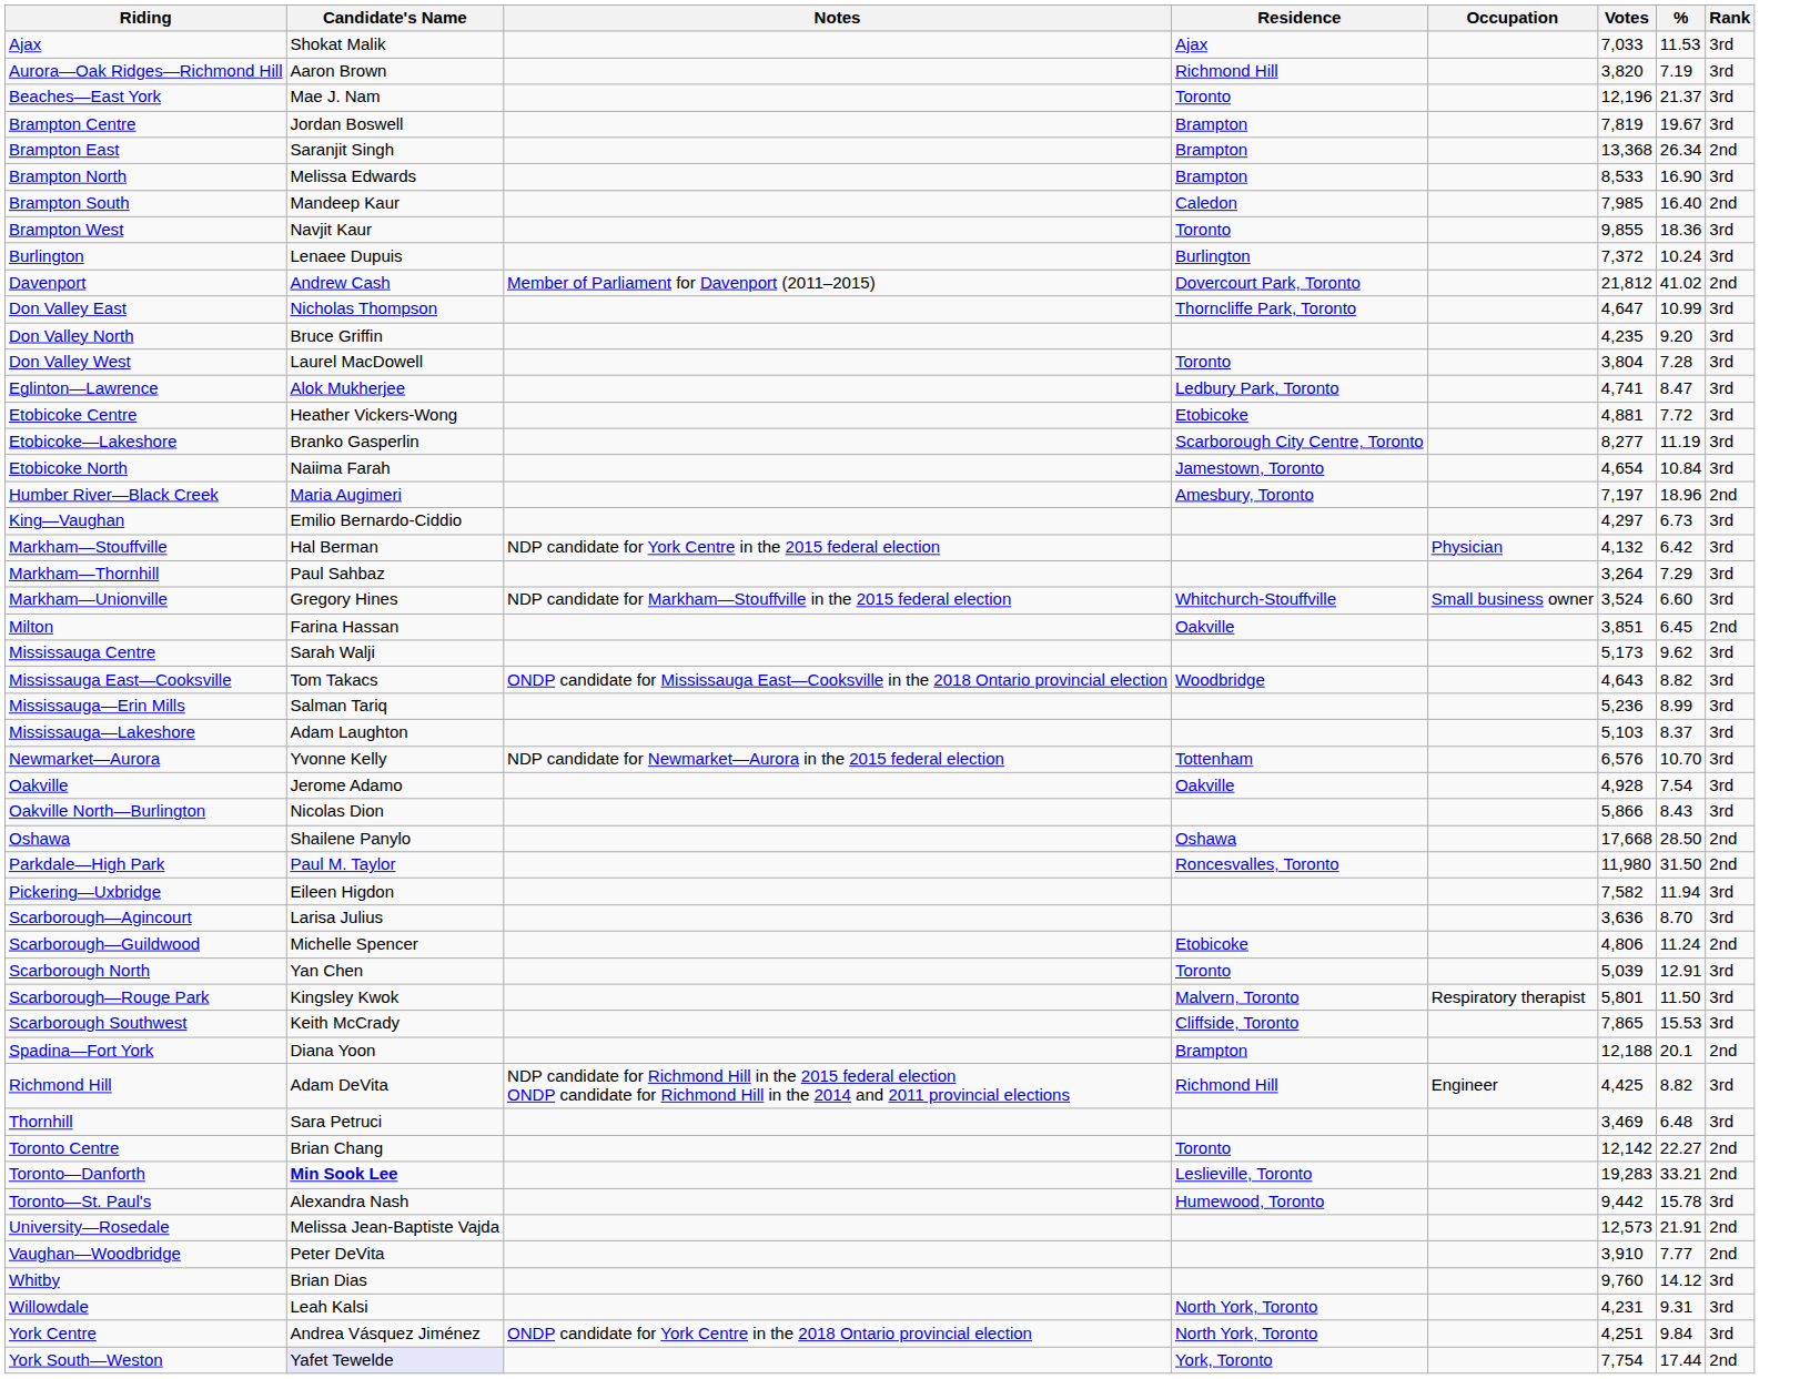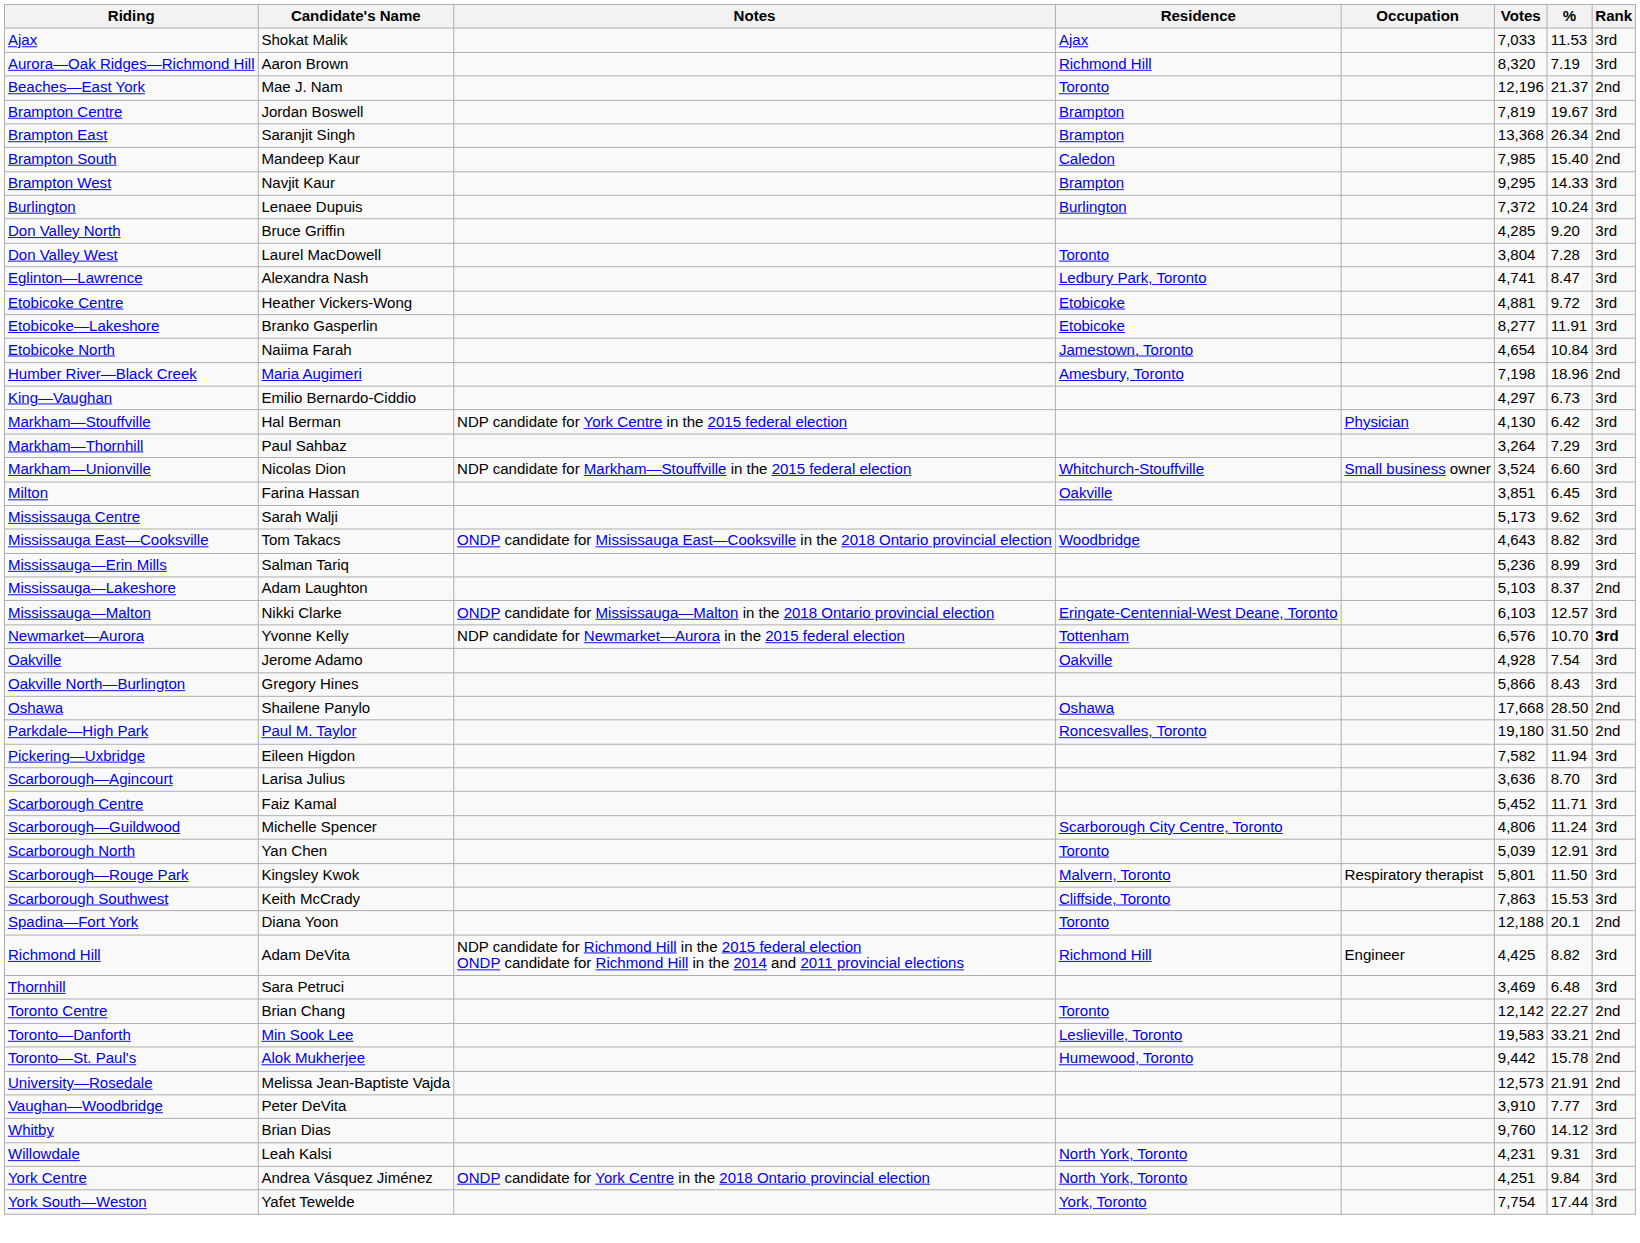 <table class="wikitable sortable">
 <tr>
 <th>Riding<br></th>
 <th>Candidate's Name</th>
 <th>Notes</th>
 <th>Residence</th>
 <th>Occupation</th>
 <th>Votes</th>
 <th>%</th>
 <th>Rank</th>
 </tr>
 <tr>
 <td><a href='#'>Ajax</a></td>
 <td>Shokat Malik</td>
 <td></td>
 <td><a href='#'>Ajax</a></td>
 <td></td>
 <td>7,033</td>
 <td>11.53</td>
 <td>3rd</td>
 </tr>
 <tr>
 <td><a href='#'>Aurora—Oak Ridges—Richmond Hill</a></td>
 <td>Aaron Brown</td>
 <td></td>
 <td><a href='#'>Richmond Hill</a></td>
 <td></td>
-<td>3,820</td>
+<td>8,320</td>
 <td>7.19</td>
 <td>3rd</td>
 </tr>
 <tr>
 <td><a href='#'>Beaches—East York</a></td>
 <td>Mae J. Nam</td>
 <td></td>
 <td><a href='#'>Toronto</a></td>
 <td></td>
 <td>12,196</td>
 <td>21.37</td>
-<td>3rd</td>
+<td>2nd</td>
 </tr>
 <tr>
 <td><a href='#'>Brampton Centre</a></td>
 <td>Jordan Boswell</td>
 <td></td>
 <td><a href='#'>Brampton</a></td>
 <td></td>
 <td>7,819</td>
 <td>19.67</td>
 <td>3rd</td>
 </tr>
 <tr>
 <td><a href='#'>Brampton East</a></td>
 <td>Saranjit Singh</td>
 <td></td>
 <td><a href='#'>Brampton</a></td>
 <td></td>
 <td>13,368</td>
 <td>26.34</td>
 <td>2nd</td>
 </tr>
 <tr>
-<td><a href='#'>Brampton North</a></td>
-<td>Melissa Edwards</td>
-<td></td>
-<td><a href='#'>Brampton</a></td>
-<td></td>
-<td>8,533</td>
-<td>16.90</td>
-<td>3rd</td>
-</tr>
-<tr>
 <td><a href='#'>Brampton South</a></td>
 <td>Mandeep Kaur</td>
 <td></td>
 <td><a href='#'>Caledon</a></td>
 <td></td>
 <td>7,985</td>
-<td>16.40</td>
+<td>15.40</td>
 <td>2nd</td>
 </tr>
 <tr>
 <td><a href='#'>Brampton West</a></td>
 <td>Navjit Kaur</td>
 <td></td>
-<td><a href='#'>Toronto</a></td>
+<td><a href='#'>Brampton</a></td>
 <td></td>
-<td>9,855</td>
-<td>18.36</td>
+<td>9,295</td>
+<td>14.33</td>
 <td>3rd</td>
 </tr>
 <tr>
 <td><a href='#'>Burlington</a></td>
 <td>Lenaee Dupuis</td>
 <td></td>
 <td><a href='#'>Burlington</a></td>
 <td></td>
 <td>7,372</td>
 <td>10.24</td>
 <td>3rd</td>
 </tr>
 <tr>
-<td><a href='#'>Davenport</a></td>
-<td><a href='#'>Andrew Cash</a></td>
-<td><a href='#'>Member of Parliament</a> for <a href='#'>Davenport</a> (2011–2015)</td>
-<td><a href='#'>Dovercourt Park, Toronto</a></td>
-<td></td>
-<td>21,812</td>
-<td>41.02</td>
-<td>2nd</td>
-</tr>
-<tr>
-<td><a href='#'>Don Valley East</a></td>
-<td><a href='#'>Nicholas Thompson</a></td>
-<td></td>
-<td><a href='#'>Thorncliffe Park, Toronto</a></td>
-<td></td>
-<td>4,647</td>
-<td>10.99</td>
-<td>3rd</td>
-</tr>
-<tr>
 <td><a href='#'>Don Valley North</a></td>
 <td>Bruce Griffin</td>
 <td></td>
 <td></td>
 <td></td>
-<td>4,235</td>
+<td>4,285</td>
 <td>9.20</td>
 <td>3rd</td>
 </tr>
 <tr>
 <td><a href='#'>Don Valley West</a></td>
 <td>Laurel MacDowell</td>
 <td></td>
 <td><a href='#'>Toronto</a></td>
 <td></td>
 <td>3,804</td>
 <td>7.28</td>
 <td>3rd</td>
 </tr>
 <tr>
 <td><a href='#'>Eglinton—Lawrence</a></td>
-<td><a href='#'>Alok Mukherjee</a></td>
+<td>Alexandra Nash</td>
 <td></td>
 <td><a href='#'>Ledbury Park, Toronto</a></td>
 <td></td>
 <td>4,741</td>
 <td>8.47</td>
 <td>3rd</td>
 </tr>
 <tr>
 <td><a href='#'>Etobicoke Centre</a></td>
 <td>Heather Vickers-Wong</td>
 <td></td>
 <td><a href='#'>Etobicoke</a></td>
 <td></td>
 <td>4,881</td>
-<td>7.72</td>
+<td>9.72</td>
 <td>3rd</td>
 </tr>
 <tr>
 <td><a href='#'>Etobicoke—Lakeshore</a></td>
 <td>Branko Gasperlin</td>
 <td></td>
-<td><a href='#'>Scarborough City Centre, Toronto</a></td>
+<td><a href='#'>Etobicoke</a></td>
 <td></td>
 <td>8,277</td>
-<td>11.19</td>
+<td>11.91</td>
 <td>3rd</td>
 </tr>
 <tr>
 <td><a href='#'>Etobicoke North</a></td>
 <td>Naiima Farah</td>
 <td></td>
 <td><a href='#'>Jamestown, Toronto</a></td>
 <td></td>
 <td>4,654</td>
 <td>10.84</td>
 <td>3rd</td>
 </tr>
 <tr>
 <td><a href='#'>Humber River—Black Creek</a></td>
 <td><a href='#'>Maria Augimeri</a></td>
 <td></td>
 <td><a href='#'>Amesbury, Toronto</a></td>
 <td></td>
-<td>7,197</td>
+<td>7,198</td>
 <td>18.96</td>
 <td>2nd</td>
 </tr>
 <tr>
 <td><a href='#'>King—Vaughan</a></td>
 <td>Emilio Bernardo-Ciddio</td>
 <td></td>
 <td></td>
 <td></td>
 <td>4,297</td>
 <td>6.73</td>
 <td>3rd</td>
 </tr>
 <tr>
 <td><a href='#'>Markham—Stouffville</a></td>
 <td>Hal Berman</td>
 <td>NDP candidate for <a href='#'>York Centre</a> in the <a href='#'>2015 federal election</a></td>
 <td></td>
 <td><a href='#'>Physician</a></td>
-<td>4,132</td>
+<td>4,130</td>
 <td>6.42</td>
 <td>3rd</td>
 </tr>
 <tr>
 <td><a href='#'>Markham—Thornhill</a></td>
 <td>Paul Sahbaz</td>
 <td></td>
 <td></td>
 <td></td>
 <td>3,264</td>
 <td>7.29</td>
 <td>3rd</td>
 </tr>
 <tr>
 <td><a href='#'>Markham—Unionville</a></td>
-<td>Gregory Hines</td>
+<td>Nicolas Dion</td>
 <td>NDP candidate for <a href='#'>Markham—Stouffville</a> in the <a href='#'>2015 federal election</a></td>
 <td><a href='#'>Whitchurch-Stouffville</a></td>
 <td><a href='#'>Small business</a> owner</td>
 <td>3,524</td>
 <td>6.60</td>
 <td>3rd</td>
 </tr>
 <tr>
 <td><a href='#'>Milton</a></td>
 <td>Farina Hassan</td>
 <td></td>
 <td><a href='#'>Oakville</a></td>
 <td></td>
 <td>3,851</td>
 <td>6.45</td>
-<td>2nd</td>
+<td>3rd</td>
 </tr>
 <tr>
 <td><a href='#'>Mississauga Centre</a></td>
 <td>Sarah Walji</td>
 <td></td>
 <td></td>
 <td></td>
 <td>5,173</td>
 <td>9.62</td>
 <td>3rd</td>
 </tr>
 <tr>
 <td><a href='#'>Mississauga East—Cooksville</a></td>
 <td>Tom Takacs</td>
 <td><a href='#'>ONDP</a> candidate for <a href='#'>Mississauga East—Cooksville</a> in the <a href='#'>2018 Ontario provincial election</a></td>
 <td><a href='#'>Woodbridge</a></td>
 <td></td>
 <td>4,643</td>
 <td>8.82</td>
 <td>3rd</td>
 </tr>
 <tr>
 <td><a href='#'>Mississauga—Erin Mills</a></td>
 <td>Salman Tariq</td>
 <td></td>
 <td></td>
 <td></td>
 <td>5,236</td>
 <td>8.99</td>
 <td>3rd</td>
 </tr>
 <tr>
 <td><a href='#'>Mississauga—Lakeshore</a></td>
 <td>Adam Laughton</td>
 <td></td>
 <td></td>
 <td></td>
 <td>5,103</td>
 <td>8.37</td>
+<td>2nd</td>
+</tr>
+<tr>
+<td><a href='#'>Mississauga—Malton</a></td>
+<td>Nikki Clarke</td>
+<td><a href='#'>ONDP</a> candidate for <a href='#'>Mississauga—Malton</a> in the <a href='#'>2018 Ontario provincial election</a></td>
+<td><a href='#'>Eringate-Centennial-West Deane, Toronto</a></td>
+<td></td>
+<td>6,103</td>
+<td>12.57</td>
 <td>3rd</td>
 </tr>
 <tr>
 <td><a href='#'>Newmarket—Aurora</a></td>
 <td>Yvonne Kelly</td>
 <td>NDP candidate for <a href='#'>Newmarket—Aurora</a> in the <a href='#'>2015 federal election</a></td>
 <td><a href='#'>Tottenham</a></td>
 <td></td>
 <td>6,576</td>
 <td>10.70</td>
-<td>3rd</td>
+<td><strong>3rd</strong></td>
 </tr>
 <tr>
 <td><a href='#'>Oakville</a></td>
 <td>Jerome Adamo</td>
 <td></td>
 <td><a href='#'>Oakville</a></td>
 <td></td>
 <td>4,928</td>
 <td>7.54</td>
 <td>3rd</td>
 </tr>
 <tr>
 <td><a href='#'>Oakville North—Burlington</a></td>
-<td>Nicolas Dion</td>
+<td>Gregory Hines</td>
 <td></td>
 <td></td>
 <td></td>
 <td>5,866</td>
 <td>8.43</td>
 <td>3rd</td>
 </tr>
 <tr>
 <td><a href='#'>Oshawa</a></td>
 <td>Shailene Panylo</td>
 <td></td>
 <td><a href='#'>Oshawa</a></td>
 <td></td>
 <td>17,668</td>
 <td>28.50</td>
 <td>2nd</td>
 </tr>
 <tr>
 <td><a href='#'>Parkdale—High Park</a></td>
 <td><a href='#'>Paul M. Taylor</a></td>
 <td></td>
 <td><a href='#'>Roncesvalles, Toronto</a></td>
 <td></td>
-<td>11,980</td>
+<td>19,180</td>
 <td>31.50</td>
 <td>2nd</td>
 </tr>
 <tr>
 <td><a href='#'>Pickering—Uxbridge</a></td>
 <td>Eileen Higdon</td>
 <td></td>
 <td></td>
 <td></td>
 <td>7,582</td>
 <td>11.94</td>
 <td>3rd</td>
 </tr>
 <tr>
 <td><a href='#'>Scarborough—Agincourt</a></td>
 <td>Larisa Julius</td>
 <td></td>
 <td></td>
 <td></td>
 <td>3,636</td>
 <td>8.70</td>
 <td>3rd</td>
 </tr>
 <tr>
+<td><a href='#'>Scarborough Centre</a></td>
+<td>Faiz Kamal</td>
+<td></td>
+<td></td>
+<td></td>
+<td>5,452</td>
+<td>11.71</td>
+<td>3rd</td>
+</tr>
+<tr>
 <td><a href='#'>Scarborough—Guildwood</a></td>
 <td>Michelle Spencer</td>
 <td></td>
-<td><a href='#'>Etobicoke</a></td>
+<td><a href='#'>Scarborough City Centre, Toronto</a></td>
 <td></td>
 <td>4,806</td>
 <td>11.24</td>
-<td>2nd</td>
+<td>3rd</td>
 </tr>
 <tr>
 <td><a href='#'>Scarborough North</a></td>
 <td>Yan Chen</td>
 <td></td>
 <td><a href='#'>Toronto</a></td>
 <td></td>
 <td>5,039</td>
 <td>12.91</td>
 <td>3rd</td>
 </tr>
 <tr>
 <td><a href='#'>Scarborough—Rouge Park</a></td>
 <td>Kingsley Kwok</td>
 <td></td>
 <td><a href='#'>Malvern, Toronto</a></td>
 <td>Respiratory therapist</td>
 <td>5,801</td>
 <td>11.50</td>
 <td>3rd</td>
 </tr>
 <tr>
 <td><a href='#'>Scarborough Southwest</a></td>
 <td>Keith McCrady</td>
 <td></td>
 <td><a href='#'>Cliffside, Toronto</a></td>
 <td></td>
-<td>7,865</td>
+<td>7,863</td>
 <td>15.53</td>
 <td>3rd</td>
 </tr>
 <tr>
 <td><a href='#'>Spadina—Fort York</a></td>
 <td>Diana Yoon</td>
 <td></td>
-<td><a href='#'>Brampton</a></td>
+<td><a href='#'>Toronto</a></td>
 <td></td>
 <td>12,188</td>
 <td>20.1</td>
 <td>2nd</td>
 </tr>
 <tr>
 <td><a href='#'>Richmond Hill</a></td>
 <td>Adam DeVita</td>
 <td>NDP candidate for <a href='#'>Richmond Hill</a> in the <a href='#'>2015 federal election</a> <br> <a href='#'>ONDP</a> candidate for <a href='#'>Richmond Hill</a> in the <a href='#'>2014</a> and <a href='#'>2011 provincial elections</a></td>
 <td><a href='#'>Richmond Hill</a></td>
 <td>Engineer</td>
 <td>4,425</td>
 <td>8.82</td>
 <td>3rd</td>
 </tr>
 <tr>
 <td><a href='#'>Thornhill</a></td>
 <td>Sara Petruci</td>
 <td></td>
 <td></td>
 <td></td>
 <td>3,469</td>
 <td>6.48</td>
 <td>3rd</td>
 </tr>
 <tr>
 <td><a href='#'>Toronto Centre</a></td>
 <td>Brian Chang</td>
 <td></td>
 <td><a href='#'>Toronto</a></td>
 <td></td>
 <td>12,142</td>
 <td>22.27</td>
 <td>2nd</td>
 </tr>
 <tr>
 <td><a href='#'>Toronto—Danforth</a></td>
-<td><strong><a href='#'>Min Sook Lee</a></strong></td>
+<td><a href='#'>Min Sook Lee</a></td>
 <td></td>
 <td><a href='#'>Leslieville, Toronto</a></td>
 <td></td>
-<td>19,283</td>
+<td>19,583</td>
 <td>33.21</td>
 <td>2nd</td>
 </tr>
 <tr>
 <td><a href='#'>Toronto—St. Paul's</a></td>
-<td>Alexandra Nash</td>
+<td><a href='#'>Alok Mukherjee</a></td>
 <td></td>
 <td><a href='#'>Humewood, Toronto</a></td>
 <td></td>
 <td>9,442</td>
 <td>15.78</td>
-<td>3rd</td>
+<td>2nd</td>
 </tr>
 <tr>
 <td><a href='#'>University—Rosedale</a></td>
 <td>Melissa Jean-Baptiste Vajda</td>
 <td></td>
 <td></td>
 <td></td>
 <td>12,573</td>
 <td>21.91</td>
 <td>2nd</td>
 </tr>
 <tr>
 <td><a href='#'>Vaughan—Woodbridge</a></td>
 <td>Peter DeVita</td>
 <td></td>
 <td></td>
 <td></td>
 <td>3,910</td>
 <td>7.77</td>
-<td>2nd</td>
+<td>3rd</td>
 </tr>
 <tr>
 <td><a href='#'>Whitby</a></td>
 <td>Brian Dias</td>
 <td></td>
 <td></td>
 <td></td>
 <td>9,760</td>
 <td>14.12</td>
 <td>3rd</td>
 </tr>
 <tr>
 <td><a href='#'>Willowdale</a></td>
 <td>Leah Kalsi</td>
 <td></td>
 <td><a href='#'>North York, Toronto</a></td>
 <td></td>
 <td>4,231</td>
 <td>9.31</td>
 <td>3rd</td>
 </tr>
 <tr>
 <td><a href='#'>York Centre</a></td>
 <td>Andrea Vásquez Jiménez</td>
 <td><a href='#'>ONDP</a> candidate for <a href='#'>York Centre</a> in the <a href='#'>2018 Ontario provincial election</a></td>
 <td><a href='#'>North York, Toronto</a></td>
 <td></td>
 <td>4,251</td>
 <td>9.84</td>
 <td>3rd</td>
 </tr>
 <tr>
 <td><a href='#'>York South—Weston</a></td>
-<td style="background: lavender;">Yafet Tewelde</td>
+<td>Yafet Tewelde</td>
 <td></td>
 <td><a href='#'>York, Toronto</a></td>
 <td></td>
 <td>7,754</td>
 <td>17.44</td>
-<td>2nd</td>
+<td>3rd</td>
 </tr>
 </table>
